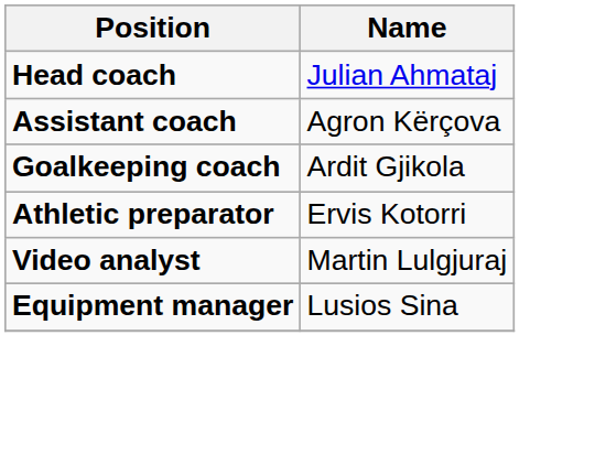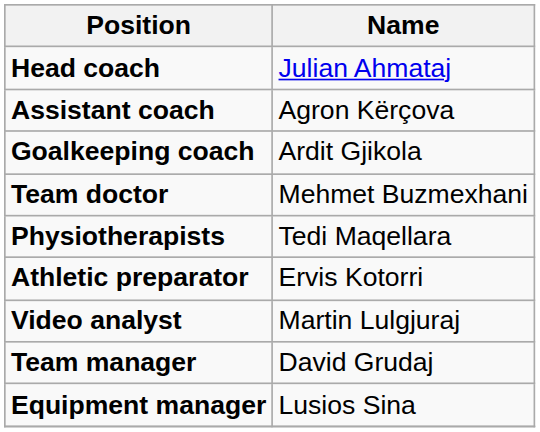 <table class="wikitable">
 <tr>
 <th>Position</th>
 <th>Name</th>
 </tr>
 <tr>
 <td><strong>Head coach</strong></td>
 <td> <a href='#'>Julian Ahmataj</a></td>
 </tr>
 <tr>
 <td><strong>Assistant coach</strong></td>
 <td> Agron Kërçova</td>
 </tr>
 <tr>
 <td><strong>Goalkeeping coach</strong></td>
 <td> Ardit Gjikola</td>
 </tr>
 <tr>
+<td><strong>Team doctor</strong></td>
+<td> Mehmet Buzmexhani</td>
+</tr>
+<tr>
+<td><strong>Physiotherapists</strong></td>
+<td> Tedi Maqellara</td>
+</tr>
+<tr>
 <td><strong>Athletic preparator</strong></td>
 <td> Ervis Kotorri</td>
 </tr>
 <tr>
 <td><strong>Video analyst</strong></td>
 <td> Martin Lulgjuraj</td>
 </tr>
 <tr>
+<td><strong>Team manager</strong></td>
+<td> David Grudaj</td>
+</tr>
+<tr>
 <td><strong>Equipment manager</strong></td>
 <td> Lusios Sina</td>
 </tr>
 <tr>
 </tr>
 </table>
